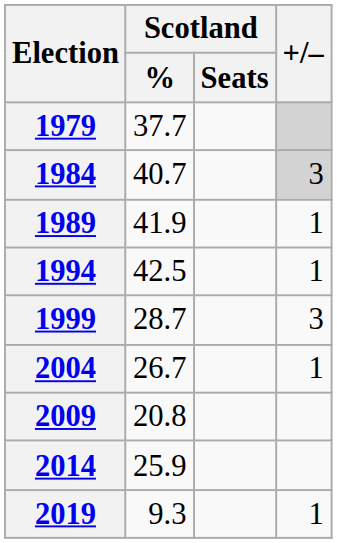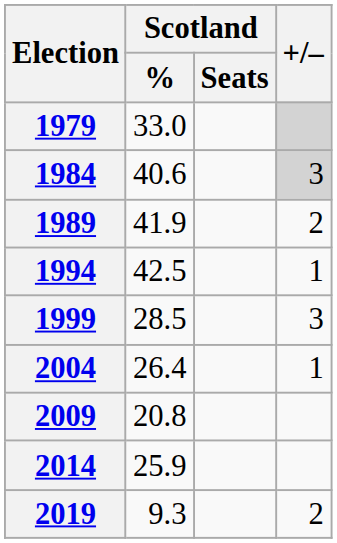 <table class="wikitable" style="text-align:right">
 <tr>
 <th rowspan=2>Election</th>
 <th colspan=2>Scotland</th>
 <th rowspan=2>+/–</th>
 </tr>
 <tr>
 <th>%</th>
 <th>Seats</th>
 </tr>
 <tr>
 <th><a href='#'>1979</a></th>
-<td>37.7</td>
+<td>33.0</td>
 <td></td>
 <td style="background:lightgrey;"></td>
 </tr>
 <tr>
 <th><a href='#'>1984</a></th>
-<td>40.7</td>
+<td>40.6</td>
 <td></td>
 <td style="background: lightgrey;"> 3</td>
 </tr>
 <tr>
 <th><a href='#'>1989</a></th>
 <td>41.9</td>
 <td></td>
-<td> 1</td>
+<td> 2</td>
 </tr>
 <tr>
 <th><a href='#'>1994</a></th>
 <td>42.5</td>
 <td></td>
 <td> 1</td>
 </tr>
 <tr>
 <th><a href='#'>1999</a></th>
-<td>28.7</td>
+<td>28.5</td>
 <td></td>
 <td> 3</td>
 </tr>
 <tr>
 <th><a href='#'>2004</a></th>
-<td>26.7</td>
+<td>26.4</td>
 <td></td>
 <td> 1</td>
 </tr>
 <tr>
 <th><a href='#'>2009</a></th>
 <td>20.8</td>
 <td></td>
 <td></td>
 </tr>
 <tr>
 <th><a href='#'>2014</a></th>
 <td>25.9</td>
 <td></td>
 <td></td>
 </tr>
 <tr>
 <th><a href='#'>2019</a></th>
 <td>9.3</td>
 <td></td>
-<td> 1</td>
+<td> 2</td>
 </tr>
 </table>
